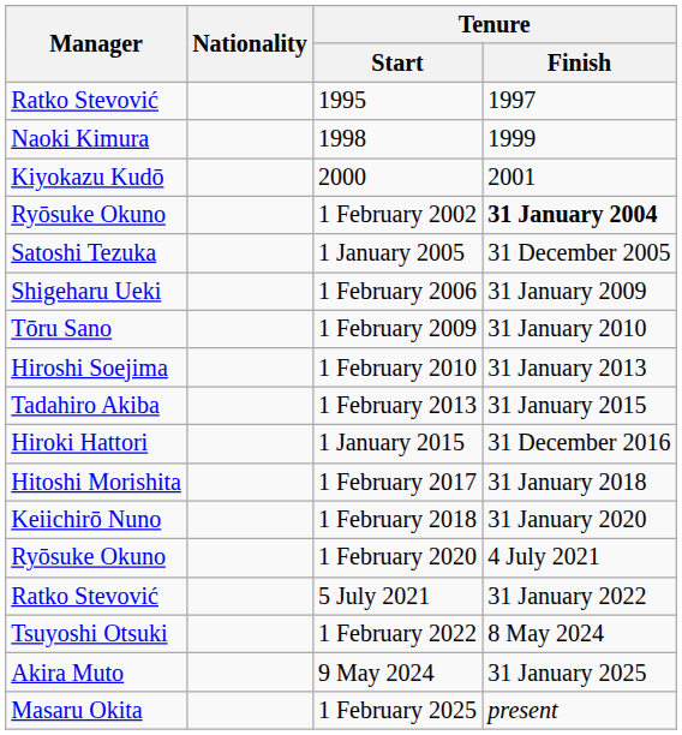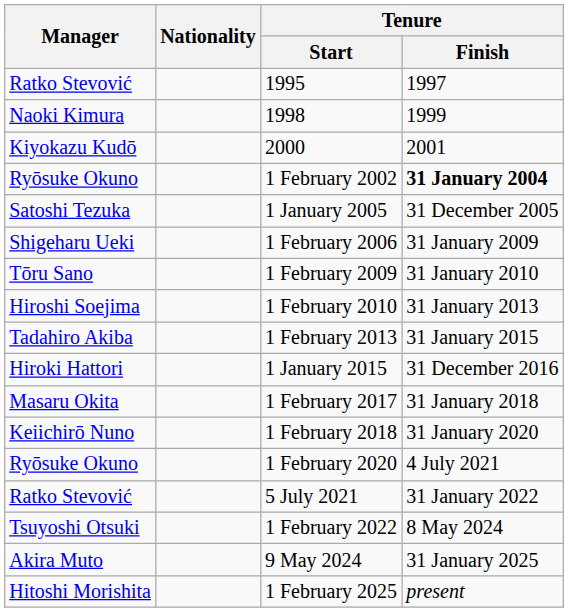 <table class="wikitable">
 <tr>
 <th rowspan="2">Manager</th>
 <th rowspan="2">Nationality</th>
 <th colspan="2">Tenure </th>
 </tr>
 <tr>
 <th>Start</th>
 <th>Finish </th>
 </tr>
 <tr>
 <td><a href='#'>Ratko Stevović</a></td>
 <td></td>
 <td>1995</td>
 <td>1997<br></td>
 </tr>
 <tr>
 <td><a href='#'>Naoki Kimura</a></td>
 <td></td>
 <td>1998</td>
 <td>1999<br></td>
 </tr>
 <tr>
 <td><a href='#'>Kiyokazu Kudō</a></td>
 <td></td>
 <td>2000</td>
 <td>2001<br></td>
 </tr>
 <tr>
 <td><a href='#'>Ryōsuke Okuno</a></td>
 <td></td>
 <td>1 February 2002</td>
 <td><strong>31 January 2004<br></strong></td>
 </tr>
 <tr>
 <td><a href='#'>Satoshi Tezuka</a></td>
 <td></td>
 <td>1 January 2005</td>
 <td>31 December 2005<br></td>
 </tr>
 <tr>
 <td><a href='#'>Shigeharu Ueki</a></td>
 <td></td>
 <td>1 February 2006</td>
 <td>31 January 2009<br></td>
 </tr>
 <tr>
 <td><a href='#'>Tōru Sano</a></td>
 <td></td>
 <td>1 February 2009</td>
 <td>31 January 2010<br></td>
 </tr>
 <tr>
 <td><a href='#'>Hiroshi Soejima</a></td>
 <td></td>
 <td>1 February 2010</td>
 <td>31 January  2013<br></td>
 </tr>
 <tr>
 <td><a href='#'>Tadahiro Akiba</a></td>
 <td></td>
 <td>1 February 2013</td>
 <td>31 January 2015<br></td>
 </tr>
 <tr>
 <td><a href='#'>Hiroki Hattori</a></td>
 <td></td>
 <td>1 January 2015</td>
 <td>31 December 2016<br></td>
 </tr>
 <tr>
-<td><a href='#'>Hitoshi Morishita</a></td>
+<td><a href='#'>Masaru Okita</a></td>
 <td></td>
 <td>1 February 2017</td>
 <td>31 January 2018<br></td>
 </tr>
 <tr>
 <td><a href='#'>Keiichirō Nuno</a></td>
 <td></td>
 <td>1 February 2018</td>
 <td>31 January 2020<br></td>
 </tr>
 <tr>
 <td><a href='#'>Ryōsuke Okuno</a></td>
 <td></td>
 <td>1 February 2020</td>
 <td>4 July 2021<br></td>
 </tr>
 <tr>
 <td><a href='#'>Ratko Stevović</a></td>
 <td></td>
 <td>5 July 2021</td>
 <td>31 January 2022<br></td>
 </tr>
 <tr>
 <td><a href='#'>Tsuyoshi Otsuki</a></td>
 <td></td>
 <td>1 February 2022</td>
 <td>8 May 2024<br></td>
 </tr>
 <tr>
 <td><a href='#'>Akira Muto</a></td>
 <td></td>
 <td>9 May 2024 </td>
 <td>31 January 2025<br></td>
 </tr>
 <tr>
-<td><a href='#'>Masaru Okita</a></td>
+<td><a href='#'>Hitoshi Morishita</a></td>
 <td></td>
 <td>1 February 2025 </td>
 <td><em>present</em><br></td>
 </tr>
 </table>
